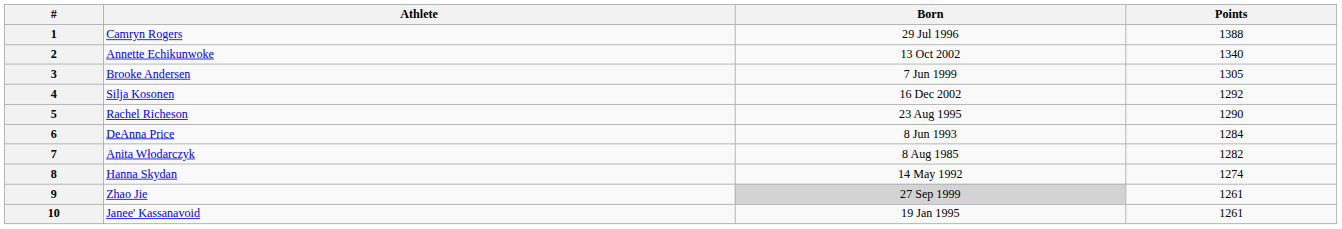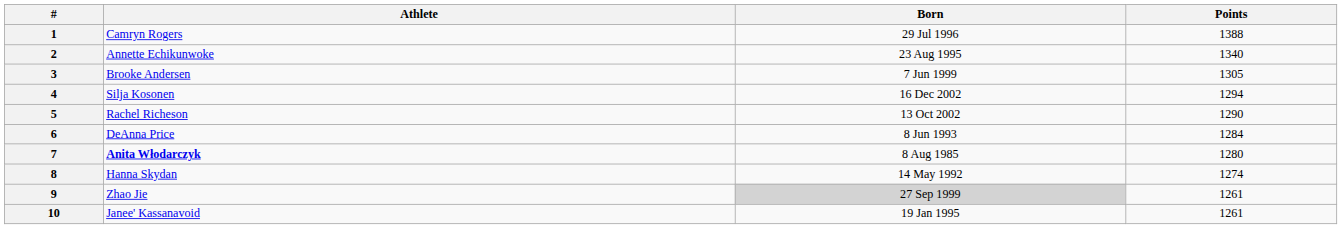 <table class="wikitable" width=80% style="font-size:90%; text-align:center;">
 <tr>
 <th>#</th>
 <th>Athlete</th>
 <th>Born</th>
 <th>Points</th>
 </tr>
 <tr>
 <th>1</th>
 <td align=left> <a href='#'>Camryn Rogers</a></td>
 <td>29 Jul 1996</td>
 <td>1388</td>
 </tr>
 <tr>
 <th>2</th>
 <td align=left> <a href='#'>Annette Echikunwoke</a></td>
-<td>13 Oct 2002</td>
+<td>23 Aug 1995</td>
 <td>1340</td>
 </tr>
 <tr>
 <th>3</th>
 <td align=left> <a href='#'>Brooke Andersen</a></td>
 <td>7 Jun 1999</td>
 <td>1305</td>
 </tr>
 <tr>
 <th>4</th>
 <td align=left> <a href='#'>Silja Kosonen</a></td>
 <td>16 Dec 2002</td>
-<td>1292</td>
+<td>1294</td>
 </tr>
 <tr>
 <th>5</th>
 <td align=left> <a href='#'>Rachel Richeson</a></td>
-<td>23 Aug 1995</td>
+<td>13 Oct 2002</td>
 <td>1290</td>
 </tr>
 <tr>
 <th>6</th>
 <td align=left> <a href='#'>DeAnna Price</a></td>
 <td>8 Jun 1993</td>
 <td>1284</td>
 </tr>
 <tr>
 <th>7</th>
-<td align=left> <a href='#'>Anita Włodarczyk</a></td>
+<td align=left><strong> <a href='#'>Anita Włodarczyk</a></strong></td>
 <td>8 Aug 1985</td>
-<td>1282</td>
+<td>1280</td>
 </tr>
 <tr>
 <th>8</th>
 <td align=left> <a href='#'>Hanna Skydan</a></td>
 <td>14 May 1992</td>
 <td>1274</td>
 </tr>
 <tr>
 <th>9</th>
 <td align=left> <a href='#'>Zhao Jie</a></td>
 <td style="background: lightgrey;">27 Sep 1999</td>
 <td>1261</td>
 </tr>
 <tr>
 <th>10</th>
 <td align=left> <a href='#'>Janee' Kassanavoid</a></td>
 <td>19 Jan 1995</td>
 <td>1261</td>
 </tr>
 </table>
